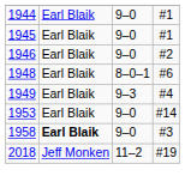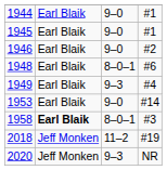 <table class="wikitable">
 <tr>
 </tr>
 <tr>
 <td><a href='#'>1944</a></td>
 <td><a href='#'>Earl Blaik</a></td>
 <td>9–0</td>
 <td align=center>#1</td>
 </tr>
 <tr>
 <td><a href='#'>1945</a></td>
 <td>Earl Blaik</td>
 <td>9–0</td>
 <td align=center>#1</td>
 </tr>
 <tr>
 <td><a href='#'>1946</a></td>
 <td>Earl Blaik</td>
 <td>9–0</td>
 <td align=center>#2</td>
 </tr>
 <tr>
 <td><a href='#'>1948</a></td>
 <td>Earl Blaik</td>
 <td>8–0–1</td>
 <td align=center>#6</td>
 </tr>
 <tr>
 <td><a href='#'>1949</a></td>
 <td>Earl Blaik</td>
 <td>9–3</td>
 <td align=center>#4</td>
 </tr>
 <tr>
 <td><a href='#'>1953</a></td>
 <td>Earl Blaik</td>
 <td>9–0</td>
 <td align=center>#14</td>
 </tr>
 <tr>
 <td><a href='#'>1958</a></td>
 <td><strong>Earl Blaik</strong></td>
-<td>9–0</td>
+<td>8–0–1</td>
 <td align=center>#3</td>
 </tr>
 <tr>
 <td><a href='#'>2018</a></td>
 <td><a href='#'>Jeff Monken</a></td>
 <td>11–2</td>
 <td align=center>#19</td>
 </tr>
+<tr>
+<td><a href='#'>2020</a></td>
+<td>Jeff Monken</td>
+<td>9–3</td>
+<td align=center>NR</td>
+</tr>
 </table>
